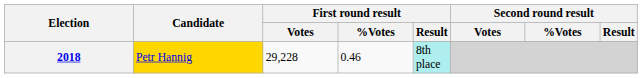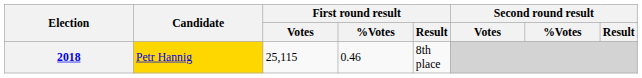 <table class="wikitable">
 <tr>
 <th width="180" rowspan="2">Election</th>
 <th width="180" rowspan="2">Candidate</th>
 <th width="200" colspan=3>First round result</th>
 <th width="200" colspan=3>Second round result</th>
 </tr>
 <tr>
 <th width="100">Votes</th>
 <th width="100">%Votes</th>
 <th>Result</th>
 <th width="100">Votes</th>
 <th width="100">%Votes</th>
 <th>Result</th>
 </tr>
 <tr>
 <th><a href='#'>2018</a></th>
 <td style="background: gold;"><a href='#'>Petr Hannig</a></td>
-<td>29,228</td>
+<td>25,115</td>
 <td>0.46</td>
-<td style="background: paleturquoise;">8th place</td>
+<td>8th place</td>
 <td colspan="3"  style="background-color:lightgrey;"></td>
 </tr>
 </table>
